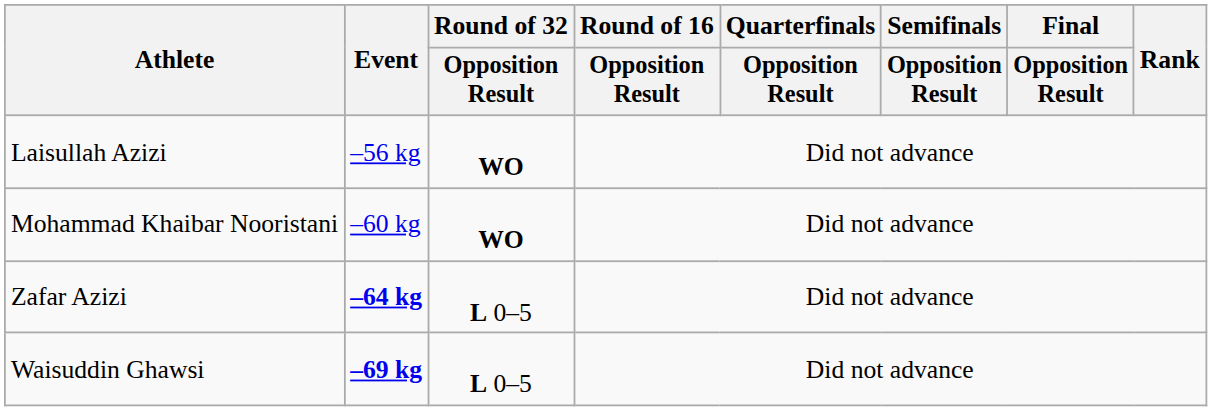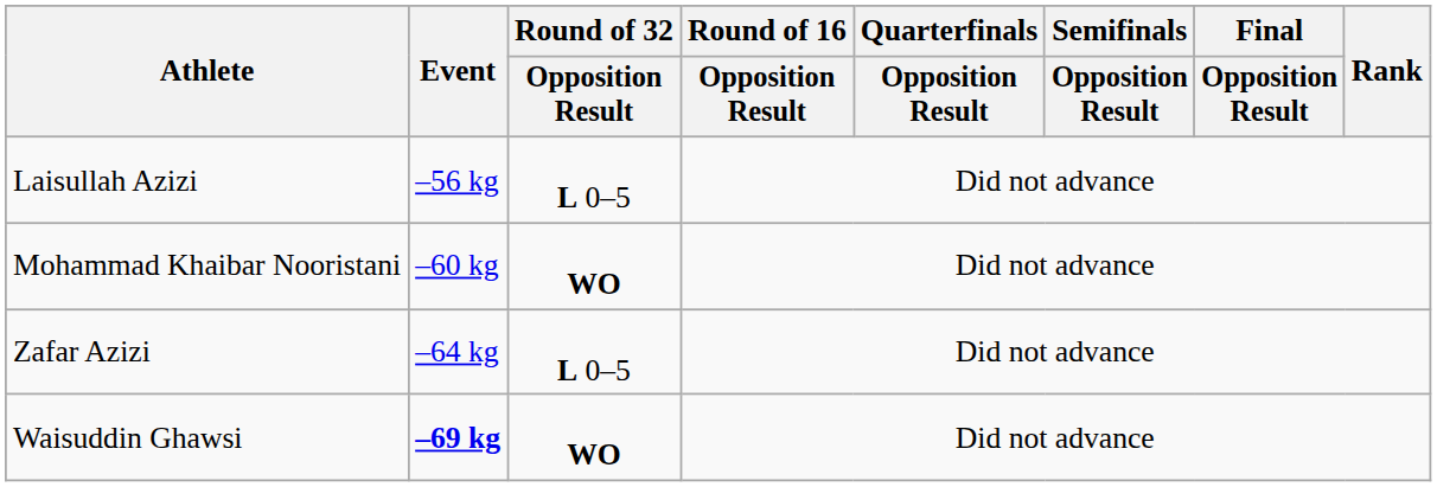 <table class=wikitable style=font-size:90%;text-align:center>
 <tr>
 <th rowspan="2">Athlete</th>
 <th rowspan="2">Event</th>
 <th>Round of 32</th>
 <th>Round of 16</th>
 <th>Quarterfinals</th>
 <th>Semifinals</th>
 <th>Final</th>
 <th rowspan=2>Rank</th>
 </tr>
 <tr style="font-size:95%">
 <th>Opposition<br>Result</th>
 <th>Opposition<br>Result</th>
 <th>Opposition<br>Result</th>
 <th>Opposition<br>Result</th>
 <th>Opposition<br>Result</th>
 </tr>
 <tr>
 <td align=left>Laisullah Azizi</td>
 <td align=left><a href='#'>–56 kg</a></td>
-<td><br><strong>WO</strong></td>
+<td><br><strong>L</strong> 0–5</td>
 <td colspan=5>Did not advance</td>
 </tr>
 <tr>
 <td align=left>Mohammad Khaibar Nooristani</td>
 <td align=left><a href='#'>–60 kg</a></td>
 <td><br><strong>WO</strong></td>
 <td colspan=5>Did not advance</td>
 </tr>
 <tr>
 <td align=left>Zafar Azizi</td>
-<td align=left><strong><a href='#'>–64 kg</a></strong></td>
+<td align=left><a href='#'>–64 kg</a></td>
 <td><br><strong>L</strong> 0–5</td>
 <td colspan=5>Did not advance</td>
 </tr>
 <tr>
 <td align=left>Waisuddin Ghawsi</td>
 <td align=left><strong><a href='#'>–69 kg</a></strong></td>
-<td><br><strong>L</strong> 0–5</td>
+<td><br><strong>WO</strong></td>
 <td colspan=5>Did not advance</td>
 </tr>
 </table>
